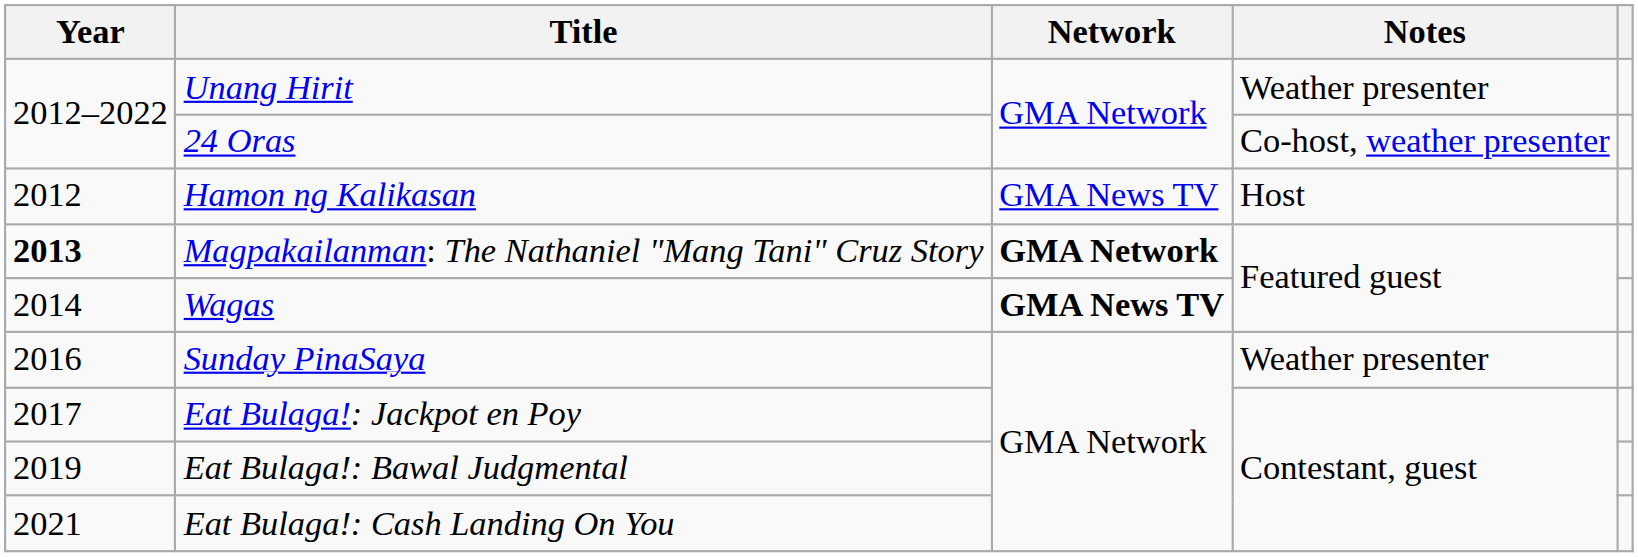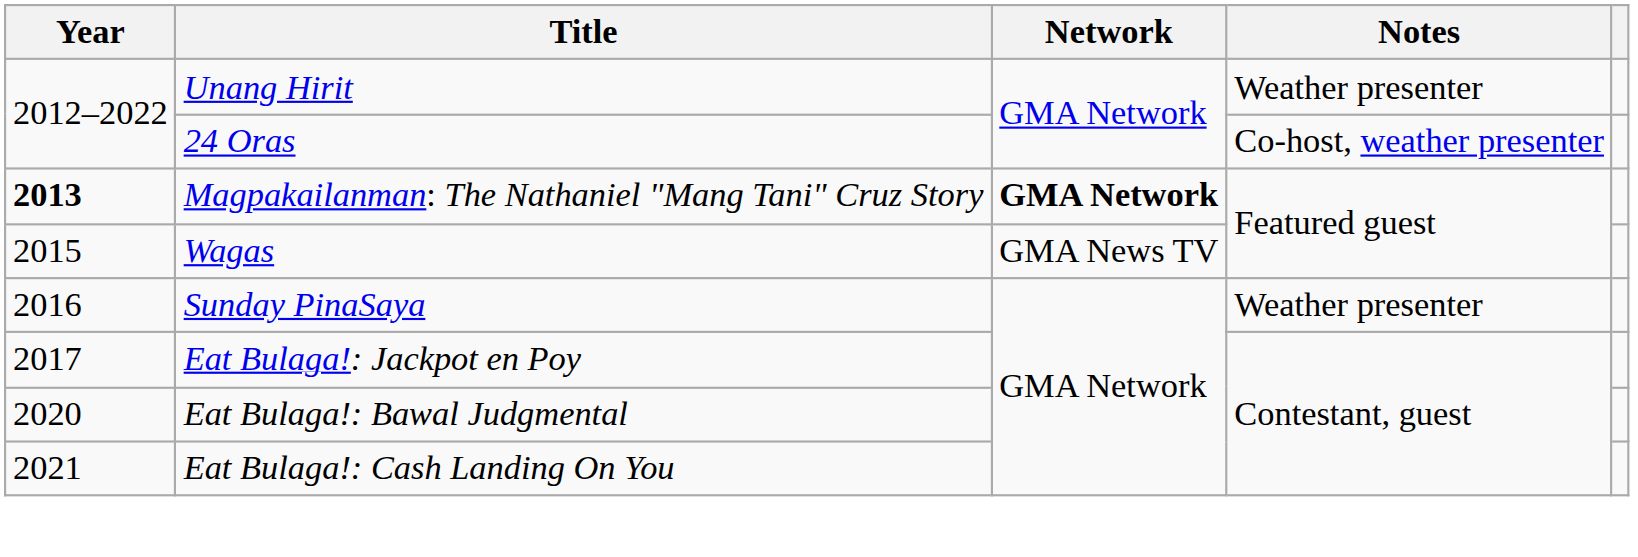 <table class="wikitable sortable">
 <tr>
 <th>Year</th>
 <th>Title</th>
 <th>Network</th>
 <th>Notes</th>
 <th></th>
 </tr>
 <tr>
 <td rowspan="2">2012–2022</td>
 <td><em><a href='#'>Unang Hirit</a></em></td>
 <td rowspan="2"><a href='#'>GMA Network</a></td>
 <td>Weather presenter</td>
 <td></td>
 </tr>
 <tr>
 <td><em><a href='#'>24 Oras</a></em></td>
 <td>Co-host, <a href='#'>weather presenter</a></td>
 <td></td>
 </tr>
 <tr>
-<td>2012</td>
-<td><em><a href='#'>Hamon ng Kalikasan</a></em></td>
-<td><a href='#'>GMA News TV</a></td>
-<td>Host</td>
-<td></td>
-</tr>
-<tr>
 <td><strong>2013</strong></td>
 <td><em><a href='#'>Magpakailanman</a></em>: <em>The Nathaniel "Mang Tani" Cruz Story</em></td>
 <td><strong>GMA Network</strong></td>
 <td rowspan="2">Featured guest</td>
 <td></td>
 </tr>
 <tr>
-<td>2014</td>
+<td>2015</td>
 <td><em><a href='#'>Wagas</a></em></td>
-<td><strong>GMA News TV</strong></td>
+<td>GMA News TV</td>
 <td></td>
 </tr>
 <tr>
 <td>2016</td>
 <td><em><a href='#'>Sunday PinaSaya</a></em></td>
 <td rowspan="4">GMA Network</td>
 <td>Weather presenter</td>
 <td></td>
 </tr>
 <tr>
 <td>2017</td>
 <td><em><a href='#'>Eat Bulaga!</a>: Jackpot en Poy</em></td>
 <td rowspan="3">Contestant, guest</td>
 <td></td>
 </tr>
 <tr>
-<td>2019</td>
+<td>2020</td>
 <td><em>Eat Bulaga!: Bawal Judgmental</em></td>
 <td></td>
 </tr>
 <tr>
 <td>2021</td>
 <td><em>Eat Bulaga!: Cash Landing On You</em></td>
 <td></td>
 </tr>
 </table>
